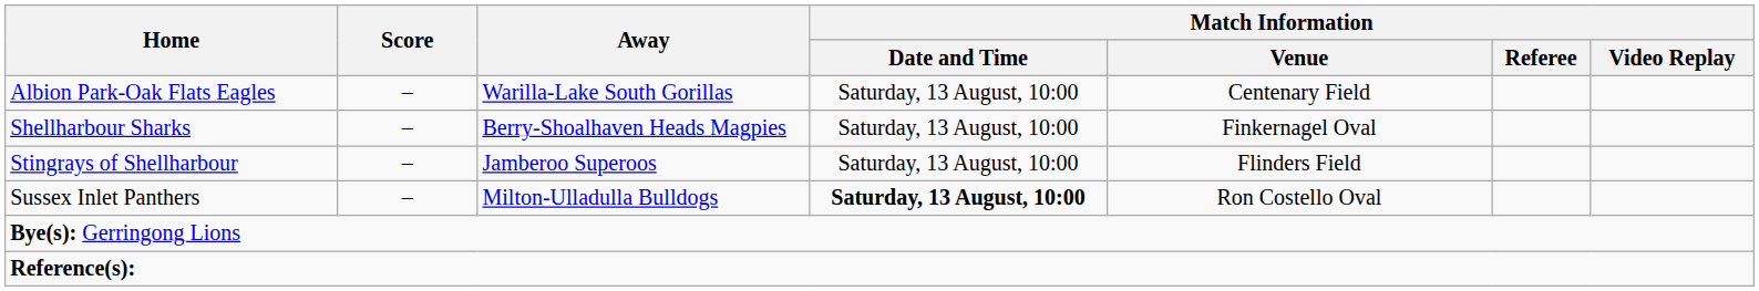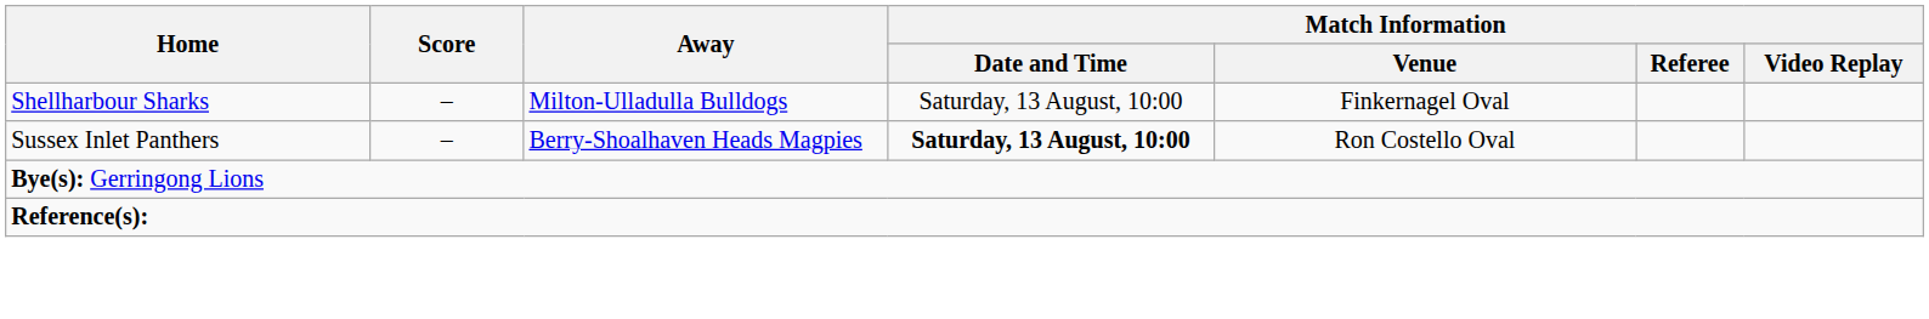 <table class="wikitable" width="100% text-align:center;">
 <tr>
 <th rowspan="2" width="19%">Home</th>
 <th rowspan="2" width="8%">Score</th>
 <th rowspan="2" width="19%">Away</th>
 <th colspan="4">Match Information</th>
 </tr>
 <tr bgcolor="#CCCCCC">
 <th width="17%">Date and Time</th>
 <th width="22%">Venue</th>
 <th>Referee</th>
 <th>Video Replay</th>
 </tr>
 <tr>
-<td> <a href='#'>Albion Park-Oak Flats Eagles</a></td>
-<td style="text-align:center;">–</td>
-<td> <a href='#'>Warilla-Lake South Gorillas</a></td>
-<td style="text-align:center;">Saturday, 13 August, 10:00</td>
-<td style="text-align:center;">Centenary Field</td>
-<td style="text-align:center;"></td>
-<td style="text-align:center;"></td>
-</tr>
-<tr>
 <td> <a href='#'>Shellharbour Sharks</a></td>
 <td style="text-align:center;">–</td>
-<td> <a href='#'>Berry-Shoalhaven Heads Magpies</a></td>
+<td> <a href='#'>Milton-Ulladulla Bulldogs</a></td>
 <td style="text-align:center;">Saturday, 13 August, 10:00</td>
 <td style="text-align:center;">Finkernagel Oval</td>
 <td style="text-align:center;"></td>
 <td style="text-align:center;"></td>
 </tr>
 <tr>
-<td> <a href='#'>Stingrays of Shellharbour</a></td>
-<td style="text-align:center;">–</td>
-<td> <a href='#'>Jamberoo Superoos</a></td>
-<td style="text-align:center;">Saturday, 13 August, 10:00</td>
-<td style="text-align:center;">Flinders Field</td>
-<td style="text-align:center;"></td>
-<td style="text-align:center;"></td>
-</tr>
-<tr>
 <td> Sussex Inlet Panthers</td>
 <td style="text-align:center;">–</td>
-<td> <a href='#'>Milton-Ulladulla Bulldogs</a></td>
+<td> <a href='#'>Berry-Shoalhaven Heads Magpies</a></td>
 <td style="text-align:center;"><strong>Saturday, 13 August, 10:00</strong></td>
 <td style="text-align:center;">Ron Costello Oval</td>
 <td style="text-align:center;"></td>
 <td style="text-align:center;"></td>
 </tr>
 <tr>
 <td colspan="7"><strong>Bye(s):</strong>  <a href='#'>Gerringong Lions</a></td>
 </tr>
 <tr>
 <td colspan="7"><strong>Reference(s):</strong></td>
 </tr>
 </table>
